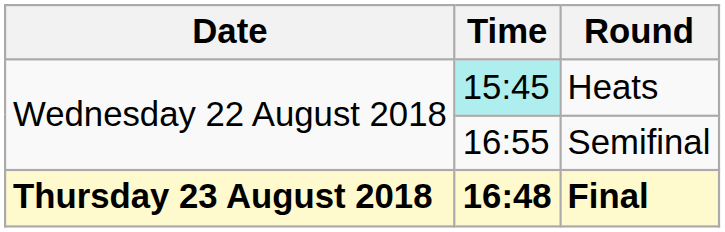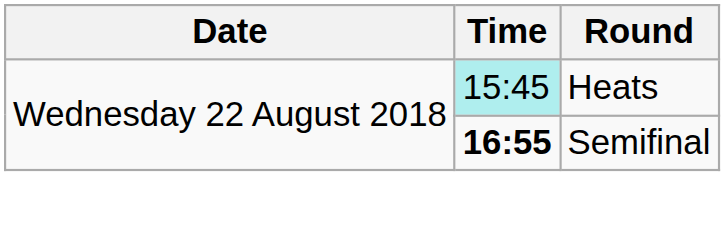 <table class="wikitable">
 <tr>
 <th>Date</th>
 <th>Time</th>
 <th>Round</th>
 </tr>
 <tr>
 <td rowspan=2>Wednesday 22 August 2018</td>
 <td style="background: paleturquoise;">15:45</td>
 <td>Heats</td>
 </tr>
 <tr>
-<td>16:55</td>
+<td><strong>16:55</strong></td>
 <td>Semifinal</td>
 </tr>
-<tr>
-<td style=background:lemonchiffon><strong>Thursday 23 August 2018</strong></td>
-<td style=background:lemonchiffon><strong>16:48</strong></td>
-<td style=background:lemonchiffon><strong>Final</strong></td>
-</tr>
 </table>
